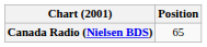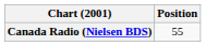 <table class="wikitable plainrowheaders">
 <tr>
 <th scope="col">Chart (2001)</th>
 <th scope="col">Position</th>
 </tr>
 <tr>
 <th scope="row">Canada Radio (<a href='#'>Nielsen BDS</a>)</th>
-<td align="center">65</td>
+<td align="center">55</td>
 </tr>
 </table>
